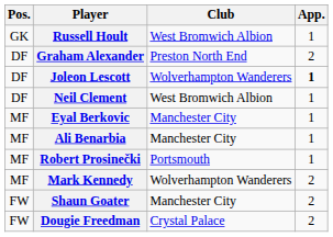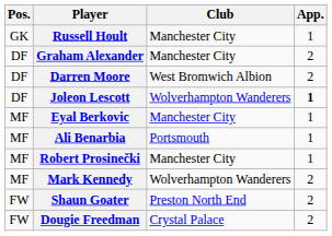 <table class="wikitable plainrowheaders" style="text-align: left">
 <tr>
 <th scope=col>Pos.</th>
 <th scope=col>Player</th>
 <th scope=col>Club</th>
 <th scope=col>App.</th>
 </tr>
 <tr>
 <td style=text-align:center>GK</td>
 <th scope=row><a href='#'>Russell Hoult</a></th>
-<td><a href='#'>West Bromwich Albion</a></td>
+<td>Manchester City</td>
 <td style=text-align:center>1</td>
 </tr>
 <tr>
 <td style=text-align:center>DF</td>
 <th scope=row><a href='#'>Graham Alexander</a></th>
-<td><a href='#'>Preston North End</a></td>
+<td>Manchester City</td>
+<td style=text-align:center>2</td>
+</tr>
+<tr>
+<td style=text-align:center>DF</td>
+<th scope=row><a href='#'>Darren Moore</a> </th>
+<td>West Bromwich Albion</td>
 <td style=text-align:center>2</td>
 </tr>
 <tr>
 <td style=text-align:center>DF</td>
 <th scope=row><a href='#'>Joleon Lescott</a></th>
 <td><a href='#'>Wolverhampton Wanderers</a></td>
 <td style=text-align:center><strong>1</strong></td>
-</tr>
-<tr>
-<td style=text-align:center>DF</td>
-<th scope=row><a href='#'>Neil Clement</a></th>
-<td>West Bromwich Albion</td>
-<td style=text-align:center>1</td>
 </tr>
 <tr>
 <td style=text-align:center>MF</td>
 <th scope=row><a href='#'>Eyal Berkovic</a></th>
 <td><a href='#'>Manchester City</a></td>
 <td style=text-align:center>1</td>
 </tr>
 <tr>
 <td style=text-align:center>MF</td>
 <th scope=row><a href='#'>Ali Benarbia</a></th>
-<td>Manchester City</td>
+<td><a href='#'>Portsmouth</a></td>
 <td style=text-align:center>1</td>
 </tr>
 <tr>
 <td style=text-align:center>MF</td>
 <th scope=row><a href='#'>Robert Prosinečki</a></th>
-<td><a href='#'>Portsmouth</a></td>
+<td>Manchester City</td>
 <td style=text-align:center>1</td>
 </tr>
 <tr>
 <td style=text-align:center>MF</td>
 <th scope=row><a href='#'>Mark Kennedy</a></th>
 <td>Wolverhampton Wanderers</td>
 <td style=text-align:center>2</td>
 </tr>
 <tr>
 <td style=text-align:center>FW</td>
 <th scope=row><a href='#'>Shaun Goater</a></th>
-<td>Manchester City</td>
+<td><a href='#'>Preston North End</a></td>
 <td style=text-align:center>2</td>
 </tr>
 <tr>
 <td style=text-align:center>FW</td>
 <th scope=row><a href='#'>Dougie Freedman</a></th>
 <td><a href='#'>Crystal Palace</a></td>
 <td style=text-align:center>2</td>
 </tr>
 </table>
